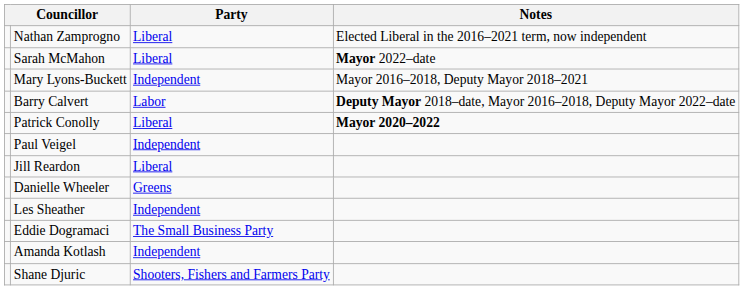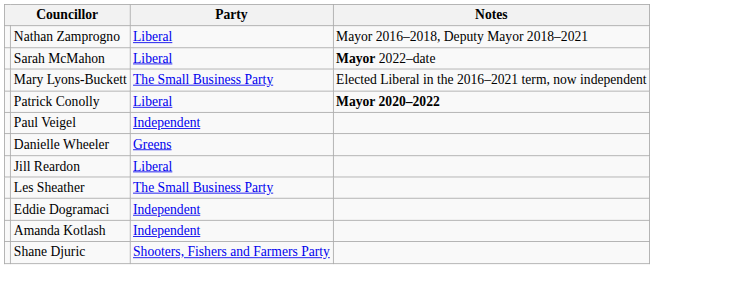 <table class="wikitable">
 <tr>
 <th colspan="2">Councillor</th>
 <th>Party</th>
 <th>Notes</th>
 </tr>
 <tr>
 <td></td>
 <td>Nathan Zamprogno</td>
 <td><a href='#'>Liberal</a></td>
-<td>Elected Liberal in the 2016–2021 term, now independent</td>
+<td>Mayor 2016–2018, Deputy Mayor 2018–2021</td>
 </tr>
 <tr>
 <td></td>
 <td>Sarah McMahon</td>
 <td><a href='#'>Liberal</a></td>
 <td><strong>Mayor</strong> 2022–date</td>
 </tr>
 <tr>
 <td></td>
 <td>Mary Lyons-Buckett</td>
-<td><a href='#'>Independent</a></td>
-<td>Mayor 2016–2018, Deputy Mayor 2018–2021</td>
-</tr>
-<tr>
-<td></td>
-<td>Barry Calvert</td>
-<td><a href='#'>Labor</a></td>
-<td><strong>Deputy Mayor</strong> 2018–date, Mayor 2016–2018, Deputy Mayor 2022–date</td>
+<td><a href='#'>The Small Business Party</a></td>
+<td>Elected Liberal in the 2016–2021 term, now independent</td>
 </tr>
 <tr>
 <td></td>
 <td>Patrick Conolly</td>
 <td><a href='#'>Liberal</a></td>
 <td><strong>Mayor 2020–2022</strong></td>
 </tr>
 <tr>
 <td></td>
 <td>Paul Veigel</td>
 <td><a href='#'>Independent</a></td>
 <td></td>
 </tr>
 <tr>
 <td></td>
+<td>Danielle Wheeler</td>
+<td><a href='#'>Greens</a></td>
+<td></td>
+</tr>
+<tr>
+<td></td>
 <td>Jill Reardon</td>
 <td><a href='#'>Liberal</a></td>
 <td></td>
 </tr>
 <tr>
 <td></td>
-<td>Danielle Wheeler</td>
-<td><a href='#'>Greens</a></td>
-<td></td>
-</tr>
-<tr>
-<td></td>
 <td>Les Sheather</td>
-<td><a href='#'>Independent</a></td>
+<td><a href='#'>The Small Business Party</a></td>
 <td></td>
 </tr>
 <tr>
 <td></td>
 <td>Eddie Dogramaci</td>
-<td><a href='#'>The Small Business Party</a></td>
+<td><a href='#'>Independent</a></td>
 <td></td>
 </tr>
 <tr>
 <td></td>
 <td>Amanda Kotlash</td>
 <td><a href='#'>Independent</a></td>
 <td></td>
 </tr>
 <tr>
 <td></td>
 <td>Shane Djuric</td>
 <td><a href='#'>Shooters, Fishers and Farmers Party</a></td>
 <td></td>
 </tr>
 </table>
